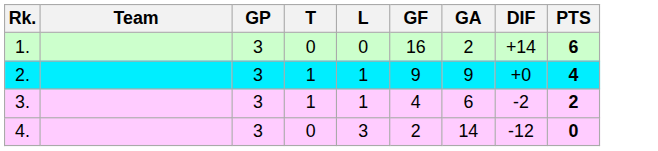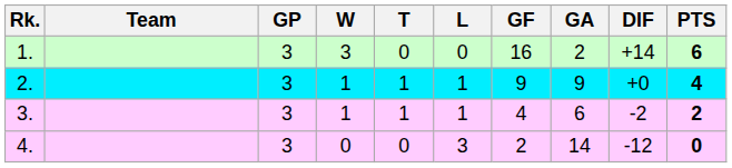 <table class="wikitable" style="text-align:center;">
 <tr>
 <th width=20>Rk.</th>
 <th width=165>Team</th>
 <th width=40>GP</th>
+<th width=40>W</th>
 <th width=40>T</th>
 <th width=40>L</th>
 <th width=40>GF</th>
 <th width=40>GA</th>
 <th width=40>DIF</th>
 <th width=40>PTS</th>
 </tr>
 <tr style="background:#ccffcc;">
 <td>1.</td>
 <td style="text-align:left;"></td>
+<td>3</td>
 <td>3</td>
 <td>0</td>
 <td>0</td>
 <td>16</td>
 <td>2</td>
 <td>+14</td>
 <td><strong>6</strong></td>
 </tr>
 <tr style="background:#00eeff;">
 <td>2.</td>
 <td style="text-align:left;"></td>
 <td>3</td>
 <td>1</td>
 <td>1</td>
+<td>1</td>
 <td>9</td>
 <td>9</td>
 <td>+0</td>
 <td><strong>4</strong></td>
 </tr>
 <tr style="background:#ffccff;">
 <td>3.</td>
 <td style="text-align:left;"></td>
 <td>3</td>
+<td>1</td>
 <td>1</td>
 <td>1</td>
 <td>4</td>
 <td>6</td>
 <td>-2</td>
 <td><strong>2</strong></td>
 </tr>
 <tr style="background:#ffccff;">
 <td>4.</td>
 <td style="text-align:left;"></td>
 <td>3</td>
 <td>0</td>
+<td>0</td>
 <td>3</td>
 <td>2</td>
 <td>14</td>
 <td>-12</td>
 <td><strong>0</strong></td>
 </tr>
 </table>
